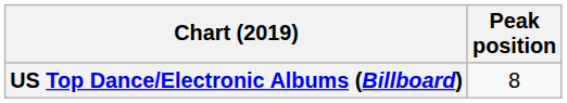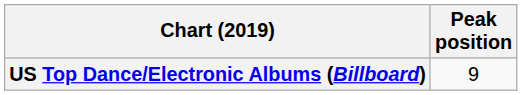 <table class="wikitable plainrowheaders" style="text-align:center">
 <tr>
 <th scope="col">Chart (2019)</th>
 <th scope="col">Peak<br>position</th>
 </tr>
 <tr>
 <th scope="row">US <a href='#'>Top Dance/Electronic Albums</a> (<em><a href='#'>Billboard</a></em>)</th>
-<td>8</td>
+<td>9</td>
 </tr>
 </table>
